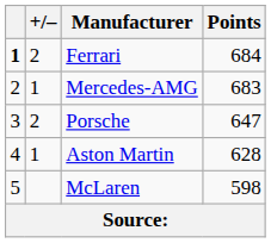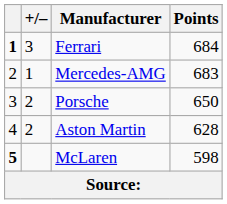 <table class="wikitable" style="font-size: 95%;">
 <tr>
 <th scope="col"></th>
 <th scope="col">+/–</th>
 <th scope="col">Manufacturer</th>
 <th scope="col">Points</th>
 </tr>
 <tr>
 <td align=center><strong>1</strong></td>
-<td align="left"> 2</td>
+<td align="left"> 3</td>
 <td> <a href='#'>Ferrari</a></td>
 <td align=right>684</td>
 </tr>
 <tr>
 <td align=center>2</td>
 <td align="left"> 1</td>
 <td> <a href='#'>Mercedes-AMG</a></td>
 <td align=right>683</td>
 </tr>
 <tr>
 <td align=center>3</td>
 <td align="left"> 2</td>
 <td> <a href='#'>Porsche</a></td>
-<td align=right>647</td>
+<td align=right>650</td>
 </tr>
 <tr>
 <td align=center>4</td>
-<td align="left"> 1</td>
+<td align="left"> 2</td>
 <td> <a href='#'>Aston Martin</a></td>
 <td align=right>628</td>
 </tr>
 <tr>
-<td align=center>5</td>
+<td align=center><strong>5</strong></td>
 <td align="left"></td>
 <td> <a href='#'>McLaren</a></td>
 <td align=right>598</td>
 </tr>
 <tr>
 <th colspan=5>Source:</th>
 </tr>
 </table>
